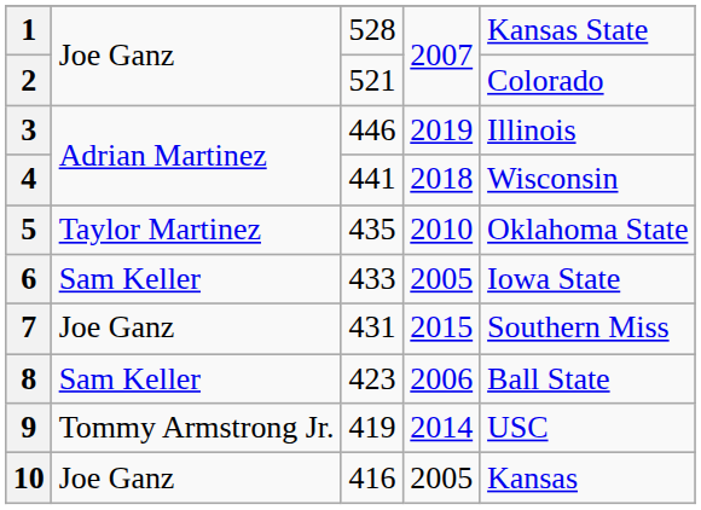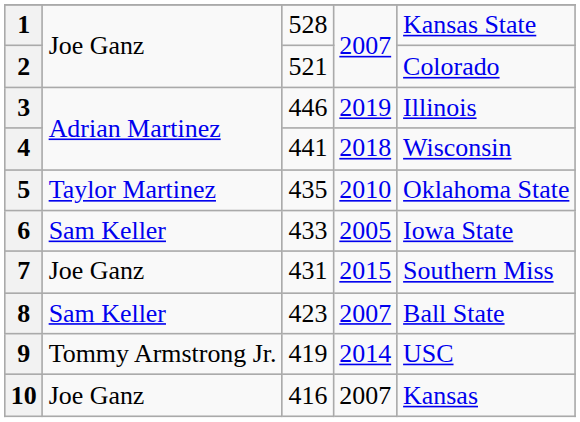 <table class=wikitable>
 <tr>
 </tr>
 <tr>
 <th>1</th>
 <td rowspan=2>Joe Ganz</td>
 <td>528</td>
 <td rowspan=2><a href='#'>2007</a></td>
 <td><a href='#'>Kansas State</a></td>
 </tr>
 <tr>
 <th>2</th>
 <td>521</td>
 <td><a href='#'>Colorado</a></td>
 </tr>
 <tr>
 <th>3</th>
 <td rowspan=2><a href='#'>Adrian Martinez</a></td>
 <td>446</td>
 <td><a href='#'>2019</a></td>
 <td><a href='#'>Illinois</a></td>
 </tr>
 <tr>
 <th>4</th>
 <td>441</td>
 <td><a href='#'>2018</a></td>
 <td><a href='#'>Wisconsin</a></td>
 </tr>
 <tr>
 <th>5</th>
 <td><a href='#'>Taylor Martinez</a></td>
 <td>435</td>
 <td><a href='#'>2010</a></td>
 <td><a href='#'>Oklahoma State</a></td>
 </tr>
 <tr>
 <th>6</th>
 <td><a href='#'>Sam Keller</a></td>
 <td>433</td>
 <td><a href='#'>2005</a></td>
 <td><a href='#'>Iowa State</a></td>
 </tr>
 <tr>
 <th>7</th>
 <td>Joe Ganz</td>
 <td>431</td>
 <td><a href='#'>2015</a></td>
 <td><a href='#'>Southern Miss</a></td>
 </tr>
 <tr>
 <th>8</th>
 <td><a href='#'>Sam Keller</a></td>
 <td>423</td>
-<td><a href='#'>2006</a></td>
+<td><a href='#'>2007</a></td>
 <td><a href='#'>Ball State</a></td>
 </tr>
 <tr>
 <th>9</th>
 <td>Tommy Armstrong Jr.</td>
 <td>419</td>
 <td><a href='#'>2014</a></td>
 <td><a href='#'>USC</a></td>
 </tr>
 <tr>
 <th>10</th>
 <td>Joe Ganz</td>
 <td>416</td>
-<td>2005</td>
+<td>2007</td>
 <td><a href='#'>Kansas</a></td>
 </tr>
 </table>
